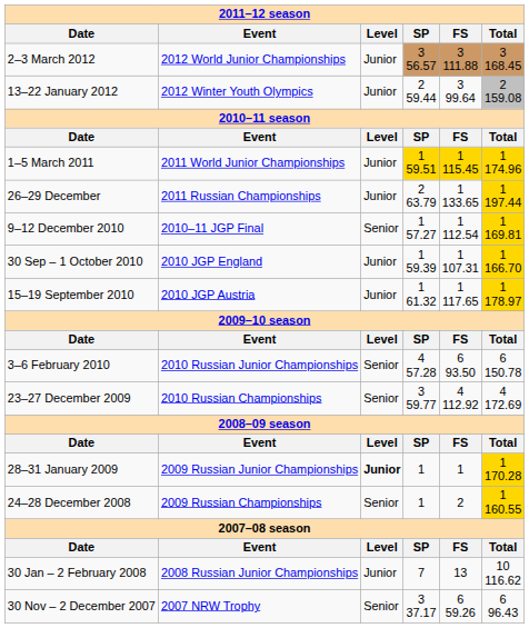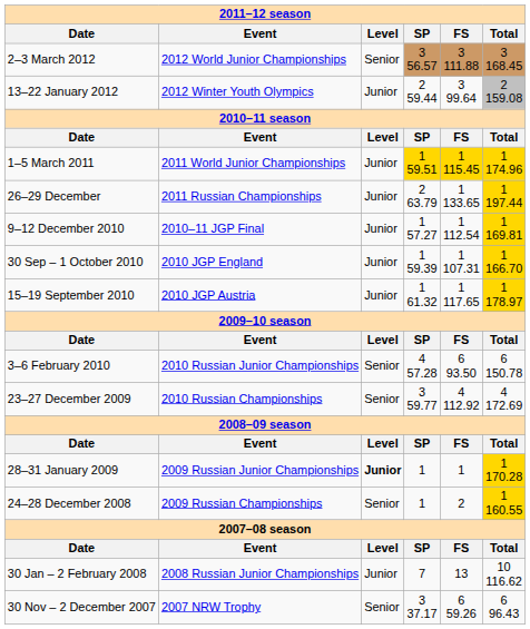 <table class="wikitable">
 <tr>
 <th colspan="6" style="background-color: #ffdead;"><a href='#'>2011–12 season</a></th>
 </tr>
 <tr>
 <th>Date</th>
 <th>Event</th>
 <th>Level</th>
 <th>SP</th>
 <th>FS</th>
 <th>Total</th>
 </tr>
 <tr>
 <td>2–3 March 2012</td>
 <td><a href='#'>2012 World Junior Championships</a></td>
-<td>Junior</td>
+<td>Senior</td>
 <td align=center bgcolor=cc9966>3<br>56.57</td>
 <td align=center bgcolor=cc9966>3<br>111.88</td>
 <td align=center bgcolor=cc9966>3<br>168.45</td>
 </tr>
 <tr>
 <td>13–22 January 2012</td>
 <td><a href='#'>2012 Winter Youth Olympics</a></td>
 <td>Junior</td>
 <td align=center>2<br>59.44</td>
 <td align=center>3<br>99.64</td>
 <td align=center bgcolor=silver>2<br>159.08</td>
 </tr>
 <tr>
 <th colspan="6" style="background-color: #ffdead;"><a href='#'>2010–11 season</a></th>
 </tr>
 <tr>
 <th>Date</th>
 <th>Event</th>
 <th>Level</th>
 <th>SP</th>
 <th>FS</th>
 <th>Total</th>
 </tr>
 <tr>
 <td>1–5 March 2011</td>
 <td><a href='#'>2011 World Junior Championships</a></td>
 <td>Junior</td>
 <td align=center bgcolor=gold>1<br>59.51</td>
 <td align=center bgcolor=gold>1<br>115.45</td>
 <td align=center bgcolor=gold>1<br>174.96</td>
 </tr>
 <tr>
 <td>26–29 December</td>
 <td><a href='#'>2011 Russian Championships</a></td>
 <td>Junior</td>
 <td align=center>2<br>63.79</td>
 <td align=center>1<br>133.65</td>
 <td align=center bgcolor=gold>1<br>197.44</td>
 </tr>
 <tr>
 <td>9–12 December 2010</td>
 <td><a href='#'>2010–11 JGP Final</a></td>
-<td>Senior</td>
+<td>Junior</td>
 <td align=center>1<br>57.27</td>
 <td align=center>1<br>112.54</td>
 <td align=center bgcolor=gold>1<br>169.81</td>
 </tr>
 <tr>
 <td>30 Sep – 1 October 2010</td>
 <td><a href='#'>2010 JGP England</a></td>
 <td>Junior</td>
 <td align=center>1<br>59.39</td>
 <td align=center>1<br>107.31</td>
 <td align=center bgcolor=gold>1<br>166.70</td>
 </tr>
 <tr>
 <td>15–19 September 2010</td>
 <td><a href='#'>2010 JGP Austria</a></td>
 <td>Junior</td>
 <td align=center>1<br>61.32</td>
 <td align=center>1<br>117.65</td>
 <td align=center bgcolor=gold>1<br>178.97</td>
 </tr>
 <tr>
 <th colspan="6" style="background-color: #ffdead;"><a href='#'>2009–10 season</a></th>
 </tr>
 <tr>
 <th>Date</th>
 <th>Event</th>
 <th>Level</th>
 <th>SP</th>
 <th>FS</th>
 <th>Total</th>
 </tr>
 <tr>
 <td>3–6 February 2010</td>
 <td><a href='#'>2010 Russian Junior Championships</a></td>
 <td>Senior</td>
 <td align=center>4<br>57.28</td>
 <td align=center>6<br>93.50</td>
 <td align=center>6<br>150.78</td>
 </tr>
 <tr>
 <td>23–27 December 2009</td>
 <td><a href='#'>2010 Russian Championships</a></td>
 <td>Senior</td>
 <td align=center>3<br>59.77</td>
 <td align=center>4<br>112.92</td>
 <td align=center>4<br>172.69</td>
 </tr>
 <tr>
 <th colspan="6" style="background-color: #ffdead;"><a href='#'>2008–09 season</a></th>
 </tr>
 <tr>
 <th>Date</th>
 <th>Event</th>
 <th>Level</th>
 <th>SP</th>
 <th>FS</th>
 <th>Total</th>
 </tr>
 <tr>
 <td>28–31 January 2009</td>
 <td><a href='#'>2009 Russian Junior Championships</a></td>
 <td><strong>Junior</strong></td>
 <td align=center>1<br></td>
 <td align=center>1<br></td>
 <td align=center bgcolor=gold>1<br>170.28</td>
 </tr>
 <tr>
 <td>24–28 December 2008</td>
 <td><a href='#'>2009 Russian Championships</a></td>
 <td>Senior</td>
 <td align=center>1<br></td>
 <td align=center>2<br></td>
 <td align=center bgcolor=gold>1<br>160.55</td>
 </tr>
 <tr>
 <th colspan="6" style="background-color: #ffdead;">2007–08 season</th>
 </tr>
 <tr>
 <th>Date</th>
 <th>Event</th>
 <th>Level</th>
 <th>SP</th>
 <th>FS</th>
 <th>Total</th>
 </tr>
 <tr>
 <td>30 Jan – 2 February 2008</td>
 <td><a href='#'>2008 Russian Junior Championships</a></td>
 <td>Junior</td>
 <td align=center>7<br></td>
 <td align=center>13<br></td>
 <td align=center>10<br>116.62</td>
 </tr>
 <tr>
 <td>30 Nov – 2 December 2007</td>
 <td><a href='#'>2007 NRW Trophy</a></td>
 <td>Senior</td>
 <td align=center>3<br>37.17</td>
 <td align=center>6<br>59.26</td>
 <td align=center>6<br>96.43</td>
 </tr>
 </table>
